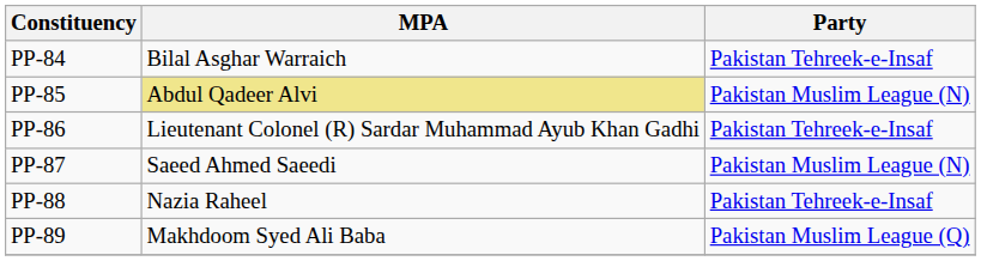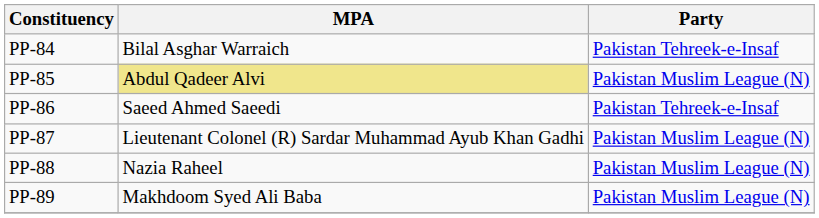 <table class="wikitable">
 <tr>
 <th>Constituency</th>
 <th>MPA</th>
 <th>Party</th>
 </tr>
 <tr>
 <td>PP-84</td>
 <td>Bilal Asghar Warraich</td>
 <td><a href='#'>Pakistan Tehreek-e-Insaf</a></td>
 </tr>
 <tr>
 <td>PP-85</td>
 <td style="background: khaki;">Abdul Qadeer Alvi</td>
 <td><a href='#'>Pakistan Muslim League (N)</a></td>
 </tr>
 <tr>
 <td>PP-86</td>
-<td>Lieutenant Colonel (R) Sardar Muhammad Ayub Khan Gadhi</td>
+<td>Saeed Ahmed Saeedi</td>
 <td><a href='#'>Pakistan Tehreek-e-Insaf</a></td>
 </tr>
 <tr>
 <td>PP-87</td>
-<td>Saeed Ahmed Saeedi</td>
+<td>Lieutenant Colonel (R) Sardar Muhammad Ayub Khan Gadhi</td>
 <td><a href='#'>Pakistan Muslim League (N)</a></td>
 </tr>
 <tr>
 <td>PP-88</td>
 <td>Nazia Raheel</td>
-<td><a href='#'>Pakistan Tehreek-e-Insaf</a></td>
+<td><a href='#'>Pakistan Muslim League (N)</a></td>
 </tr>
 <tr>
 <td>PP-89</td>
 <td>Makhdoom Syed Ali Baba</td>
-<td><a href='#'>Pakistan Muslim League (Q)</a></td>
+<td><a href='#'>Pakistan Muslim League (N)</a></td>
 </tr>
 <tr>
 </tr>
 </table>
